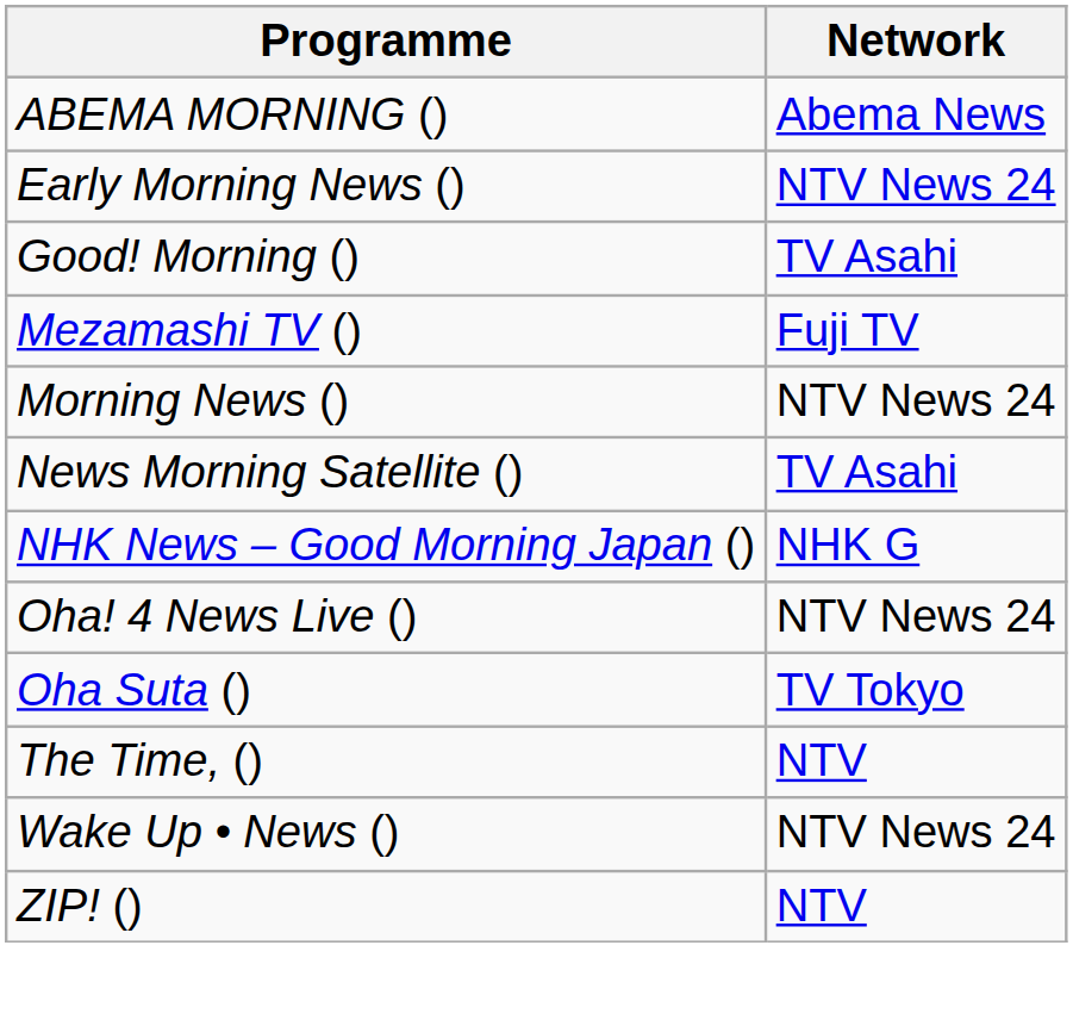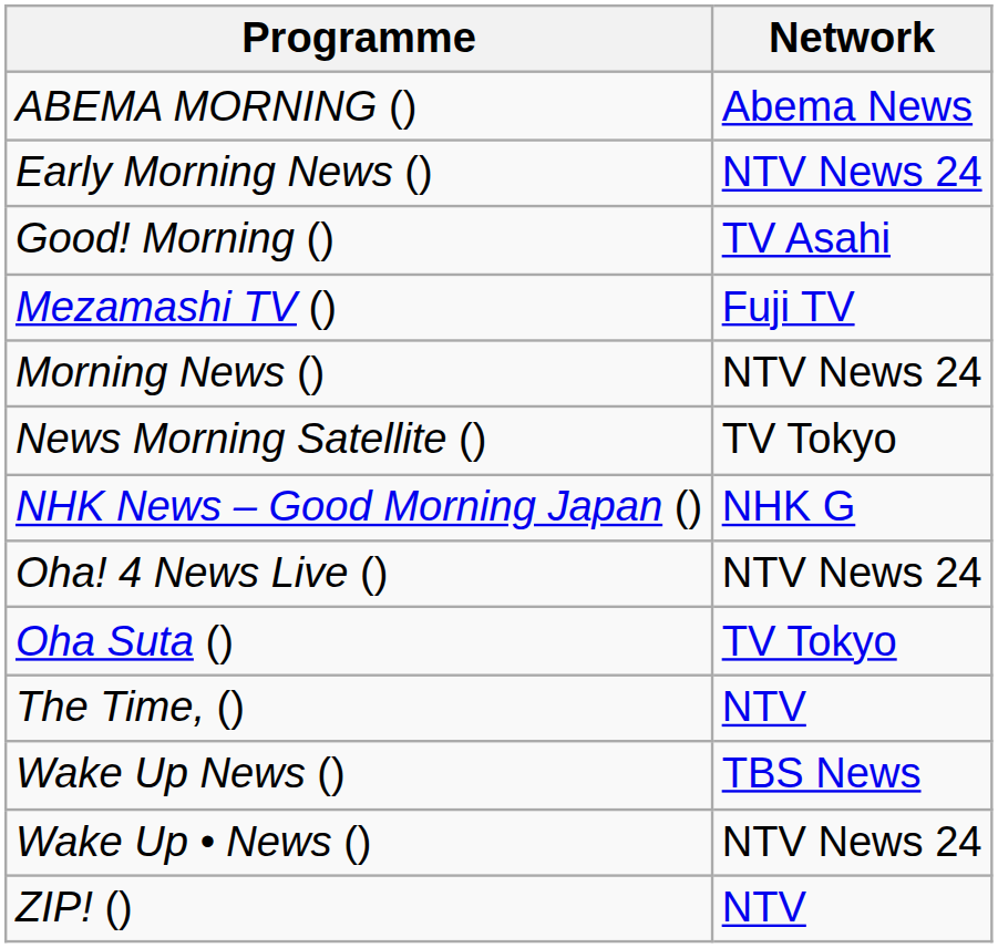 <table class="wikitable">
 <tr>
 <th>Programme</th>
 <th>Network</th>
 </tr>
 <tr>
 <td><em>ABEMA MORNING</em> ()</td>
 <td><a href='#'>Abema News</a></td>
 </tr>
 <tr>
 <td><em>Early Morning News</em> ()</td>
 <td><a href='#'>NTV News 24</a></td>
 </tr>
 <tr>
 <td><em>Good! Morning</em> ()</td>
 <td><a href='#'>TV Asahi</a></td>
 </tr>
 <tr>
 <td><em><a href='#'>Mezamashi TV</a></em> ()</td>
 <td><a href='#'>Fuji TV</a></td>
 </tr>
 <tr>
 <td><em>Morning News</em> ()</td>
 <td>NTV News 24</td>
 </tr>
 <tr>
 <td><em>News Morning Satellite</em> ()</td>
-<td><a href='#'>TV Asahi</a></td>
+<td>TV Tokyo</td>
 </tr>
 <tr>
 <td><em><a href='#'>NHK News – Good Morning Japan</a></em> ()</td>
 <td><a href='#'>NHK G</a></td>
 </tr>
 <tr>
 <td><em>Oha! 4 News Live</em> ()</td>
 <td>NTV News 24</td>
 </tr>
 <tr>
 <td><em><a href='#'>Oha Suta</a></em> ()</td>
 <td><a href='#'>TV Tokyo</a></td>
 </tr>
 <tr>
 <td><em>The Time,</em> ()</td>
 <td><a href='#'>NTV</a></td>
 </tr>
 <tr>
+<td><em>Wake Up News</em> ()</td>
+<td><a href='#'>TBS News</a></td>
+</tr>
+<tr>
 <td><em>Wake Up • News</em> ()</td>
 <td>NTV News 24</td>
 </tr>
 <tr>
 <td><em>ZIP!</em> ()</td>
 <td><a href='#'>NTV</a></td>
 </tr>
 </table>
